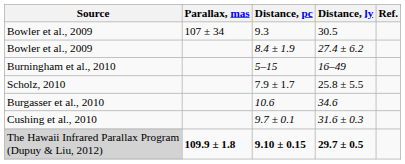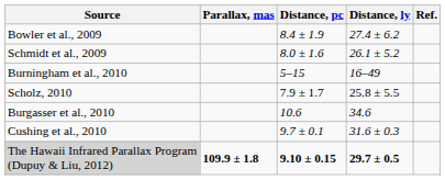 <table class="wikitable">
 <tr>
 <th>Source</th>
 <th>Parallax, <a href='#'>mas</a></th>
 <th>Distance, <a href='#'>pc</a></th>
 <th>Distance, <a href='#'>ly</a></th>
 <th>Ref.</th>
 </tr>
 <tr>
 <td>Bowler et al., 2009</td>
-<td>107 ± 34</td>
-<td>9.3</td>
-<td>30.5</td>
+<td></td>
+<td><em>8.4 ± 1.9</em></td>
+<td><em>27.4 ± 6.2</em></td>
 <td></td>
 </tr>
 <tr>
-<td>Bowler et al., 2009</td>
+<td>Schmidt et al., 2009</td>
 <td></td>
-<td><em>8.4 ± 1.9</em></td>
-<td><em>27.4 ± 6.2</em></td>
+<td><em>8.0 ± 1.6</em></td>
+<td><em>26.1 ± 5.2</em></td>
 <td></td>
 </tr>
 <tr>
 <td>Burningham et al., 2010</td>
 <td></td>
 <td><em>5–15</em></td>
 <td><em>16–49</em></td>
 <td></td>
 </tr>
 <tr>
 <td>Scholz, 2010</td>
 <td></td>
 <td>7.9 ± 1.7</td>
 <td>25.8 ± 5.5</td>
 <td></td>
 </tr>
 <tr>
 <td>Burgasser et al., 2010</td>
 <td></td>
 <td><em>10.6</em></td>
 <td><em>34.6</em></td>
 <td></td>
 </tr>
 <tr>
 <td>Cushing et al., 2010</td>
 <td></td>
 <td><em>9.7 ± 0.1</em></td>
 <td><em>31.6 ± 0.3</em></td>
 <td></td>
 </tr>
 <tr>
 <td style="background: lightgrey;">The Hawaii Infrared Parallax Program<br>(Dupuy & Liu, 2012)</td>
 <td><strong>109.9 ± 1.8</strong></td>
 <td><strong>9.10 ± 0.15</strong></td>
 <td><strong>29.7 ± 0.5</strong></td>
 <td></td>
 </tr>
 </table>
